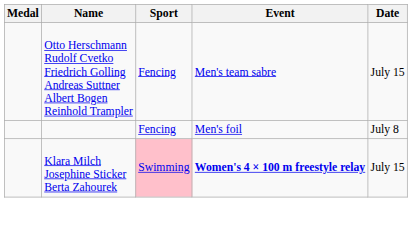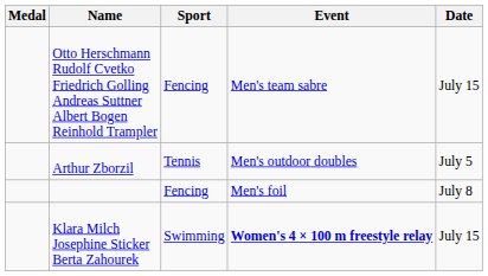 <table class="wikitable sortable">
 <tr>
 <th>Medal</th>
 <th>Name</th>
 <th>Sport</th>
 <th>Event</th>
 <th>Date</th>
 </tr>
 <tr>
 <td></td>
 <td> <br><a href='#'>Otto Herschmann</a> <br><a href='#'>Rudolf Cvetko</a> <br><a href='#'>Friedrich Golling</a> <br><a href='#'>Andreas Suttner</a> <br><a href='#'>Albert Bogen</a> <br><a href='#'>Reinhold Trampler</a></td>
 <td><a href='#'>Fencing</a></td>
 <td><a href='#'>Men's team sabre</a></td>
 <td>July 15</td>
 </tr>
 <tr>
 <td></td>
+<td> <br><a href='#'>Arthur Zborzil</a></td>
+<td><a href='#'>Tennis</a></td>
+<td><a href='#'>Men's outdoor doubles</a></td>
+<td>July 5</td>
+</tr>
+<tr>
+<td></td>
 <td></td>
 <td><a href='#'>Fencing</a></td>
 <td><a href='#'>Men's foil</a></td>
 <td>July 8</td>
 </tr>
 <tr>
 <td></td>
 <td> <br><a href='#'>Klara Milch</a> <br><a href='#'>Josephine Sticker</a> <br><a href='#'>Berta Zahourek</a></td>
-<td style="background: pink;"><a href='#'>Swimming</a></td>
+<td><a href='#'>Swimming</a></td>
 <td><strong><a href='#'>Women's 4 × 100 m freestyle relay</a></strong></td>
 <td>July 15</td>
 </tr>
 </table>
